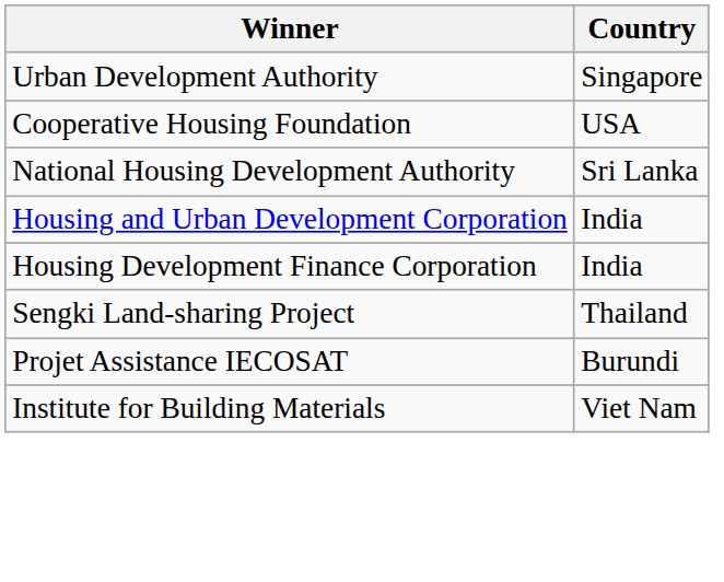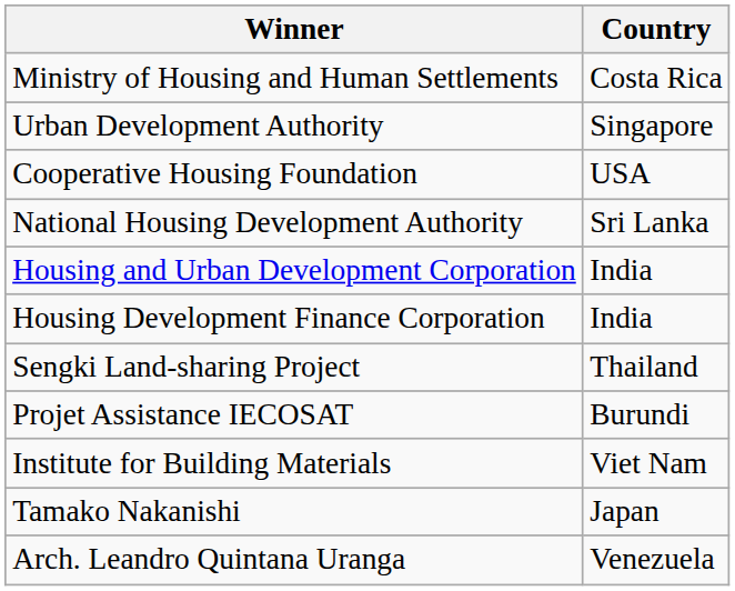 <table class="wikitable">
 <tr>
 <th>Winner</th>
 <th>Country</th>
+</tr>
+<tr>
+<td>Ministry of Housing and Human Settlements</td>
+<td>Costa Rica</td>
 </tr>
 <tr>
 <td>Urban Development Authority</td>
 <td>Singapore</td>
 </tr>
 <tr>
 <td>Cooperative Housing Foundation</td>
 <td>USA</td>
 </tr>
 <tr>
 <td>National Housing Development Authority</td>
 <td>Sri Lanka</td>
 </tr>
 <tr>
 <td><a href='#'>Housing and Urban Development Corporation</a></td>
 <td>India</td>
 </tr>
 <tr>
 <td>Housing Development Finance Corporation</td>
 <td>India</td>
 </tr>
 <tr>
 <td>Sengki Land-sharing Project</td>
 <td>Thailand</td>
 </tr>
 <tr>
 <td>Projet Assistance IECOSAT</td>
 <td>Burundi</td>
 </tr>
 <tr>
 <td>Institute for Building Materials</td>
 <td>Viet Nam</td>
 </tr>
+<tr>
+<td>Tamako Nakanishi</td>
+<td>Japan</td>
+</tr>
+<tr>
+<td>Arch. Leandro Quintana Uranga</td>
+<td>Venezuela</td>
+</tr>
 </table>
